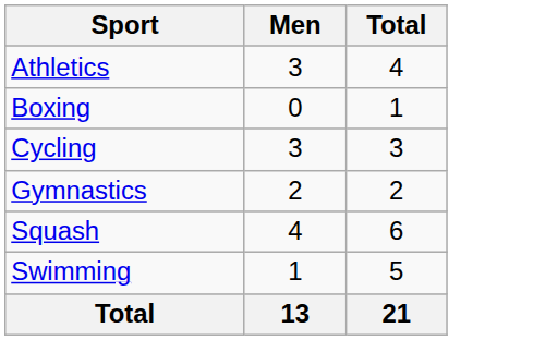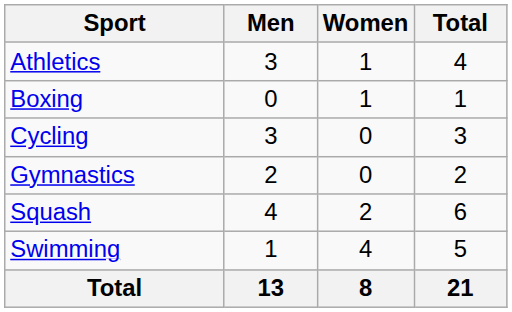 <table class="wikitable sortable" style="text-align:center;">
 <tr>
 <th width=140>Sport</th>
 <th width=55>Men</th>
+<th width=55>Women</th>
 <th width=55>Total</th>
 </tr>
 <tr>
 <td align=left><a href='#'>Athletics</a></td>
 <td>3</td>
+<td>1</td>
 <td>4</td>
 </tr>
 <tr>
 <td align=left><a href='#'>Boxing</a></td>
 <td>0</td>
 <td>1</td>
+<td>1</td>
 </tr>
 <tr>
 <td align=left><a href='#'>Cycling</a></td>
 <td>3</td>
+<td>0</td>
 <td>3</td>
 </tr>
 <tr>
 <td align=left><a href='#'>Gymnastics</a></td>
 <td>2</td>
+<td>0</td>
 <td>2</td>
 </tr>
 <tr>
 <td align=left><a href='#'>Squash</a></td>
 <td>4</td>
+<td>2</td>
 <td>6</td>
 </tr>
 <tr>
 <td align=left><a href='#'>Swimming</a></td>
 <td>1</td>
+<td>4</td>
 <td>5</td>
 </tr>
 <tr>
 <th>Total</th>
 <th>13</th>
+<th>8</th>
 <th>21</th>
 </tr>
 </table>
